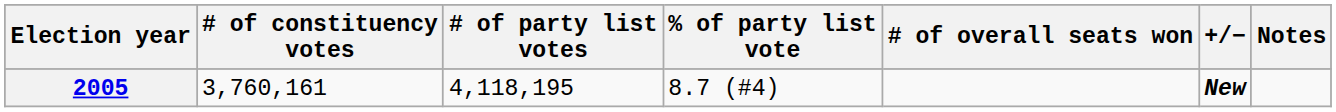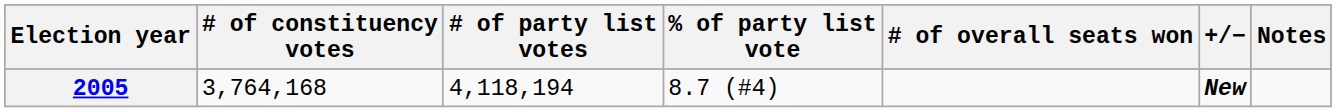 <table class=wikitable>
 <tr>
 <th>Election year</th>
 <th># of constituency<br>votes</th>
 <th># of party list<br>votes</th>
 <th>% of party list<br>vote</th>
 <th># of overall seats won</th>
 <th>+/−</th>
 <th>Notes</th>
 </tr>
 <tr>
 <th><a href='#'>2005</a></th>
-<td>3,760,161</td>
-<td>4,118,195</td>
+<td>3,764,168</td>
+<td>4,118,194</td>
 <td>8.7 (#4)</td>
 <td></td>
 <td><strong><em>New</em></strong></td>
 <td></td>
 </tr>
 </table>
